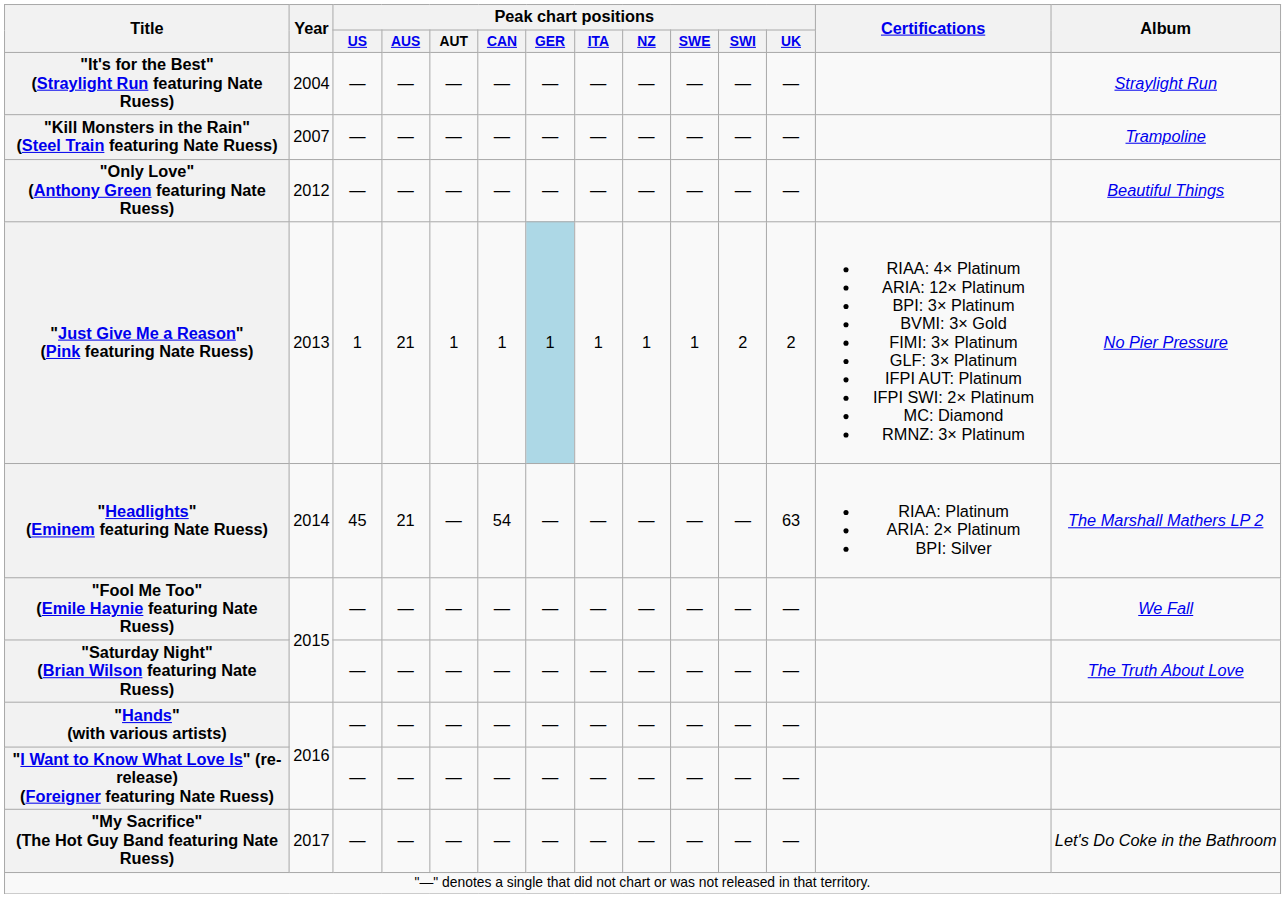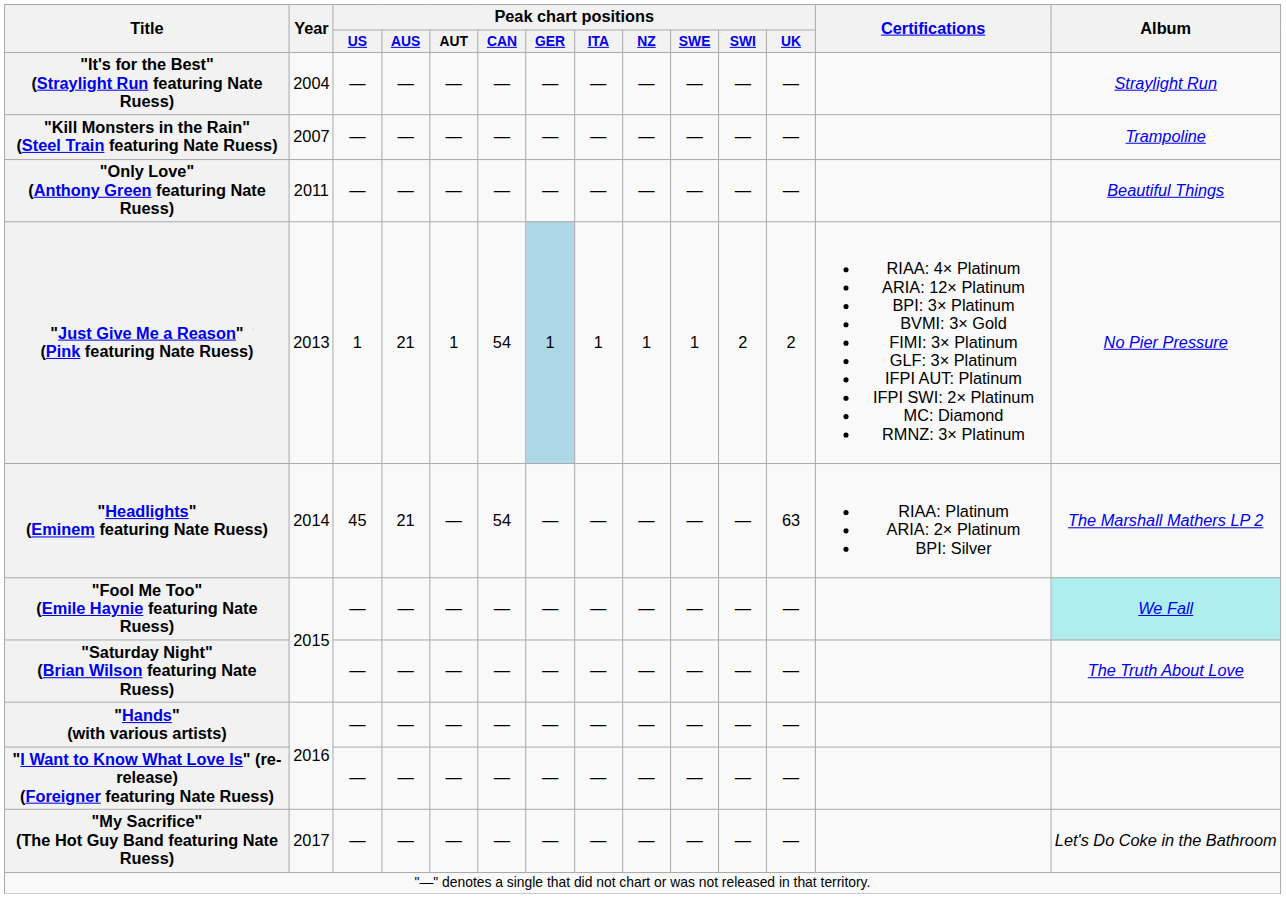 <table class="wikitable plainrowheaders" style="text-align:center;">
 <tr>
 <th scope="col" rowspan="2" style="width:17em;">Title</th>
 <th scope="col" rowspan="2">Year</th>
 <th scope="col" colspan="10">Peak chart positions</th>
 <th scope="col" rowspan="2" style="width:14em;"><a href='#'>Certifications</a></th>
 <th scope="col" rowspan="2">Album</th>
 </tr>
 <tr>
 <th scope="col" style="width:3em; font-size:85%;"><a href='#'>US</a></th>
 <th scope="col" style="width:3em; font-size:85%;"><a href='#'>AUS</a></th>
 <th scope="col" style="width:3em; font-size:85%;">AUT</th>
 <th scope="col" style="width:3em; font-size:85%;"><a href='#'>CAN</a></th>
 <th scope="col" style="width:3em; font-size:85%;"><a href='#'>GER</a></th>
 <th scope="col" style="width:3em; font-size:85%;"><a href='#'>ITA</a></th>
 <th scope="col" style="width:3em; font-size:85%;"><a href='#'>NZ</a></th>
 <th scope="col" style="width:3em; font-size:85%;"><a href='#'>SWE</a></th>
 <th scope="col" style="width:3em; font-size:85%;"><a href='#'>SWI</a></th>
 <th scope="col" style="width:3em; font-size:85%;"><a href='#'>UK</a></th>
 </tr>
 <tr>
 <th scope="row">"It's for the Best"<br><span>(<a href='#'>Straylight Run</a> featuring Nate Ruess)</span></th>
 <td>2004</td>
 <td>—</td>
 <td>—</td>
 <td>—</td>
 <td>—</td>
 <td>—</td>
 <td>—</td>
 <td>—</td>
 <td>—</td>
 <td>—</td>
 <td>—</td>
 <td></td>
 <td><em><a href='#'>Straylight Run</a></em></td>
 </tr>
 <tr>
 <th scope="row">"Kill Monsters in the Rain"<br><span>(<a href='#'>Steel Train</a> featuring Nate Ruess)</span></th>
 <td>2007</td>
 <td>—</td>
 <td>—</td>
 <td>—</td>
 <td>—</td>
 <td>—</td>
 <td>—</td>
 <td>—</td>
 <td>—</td>
 <td>—</td>
 <td>—</td>
 <td></td>
 <td><em><a href='#'>Trampoline</a></em></td>
 </tr>
 <tr>
 <th scope="row">"Only Love"<br><span>(<a href='#'>Anthony Green</a> featuring Nate Ruess)</span></th>
-<td>2012</td>
+<td>2011</td>
 <td>—</td>
 <td>—</td>
 <td>—</td>
 <td>—</td>
 <td>—</td>
 <td>—</td>
 <td>—</td>
 <td>—</td>
 <td>—</td>
 <td>—</td>
 <td></td>
 <td><em><a href='#'>Beautiful Things</a></em></td>
 </tr>
 <tr>
 <th scope="row">"<a href='#'>Just Give Me a Reason</a>"<br><span>(<a href='#'>Pink</a> featuring Nate Ruess)</span></th>
 <td>2013</td>
 <td>1</td>
 <td>21</td>
 <td>1</td>
-<td>1</td>
+<td>54</td>
 <td style="background: lightblue;">1</td>
 <td>1</td>
 <td>1</td>
 <td>1</td>
 <td>2</td>
 <td>2</td>
 <td><br><ul><li>RIAA: 4× Platinum</li><li>ARIA: 12× Platinum</li><li>BPI: 3× Platinum</li><li>BVMI: 3× Gold</li><li>FIMI: 3× Platinum</li><li>GLF: 3× Platinum</li><li>IFPI AUT: Platinum</li><li>IFPI SWI: 2× Platinum</li><li>MC: Diamond</li><li>RMNZ: 3× Platinum</li></ul></td>
 <td><em><a href='#'>No Pier Pressure</a></em></td>
 </tr>
 <tr>
 <th scope="row">"<a href='#'>Headlights</a>"<br><span>(<a href='#'>Eminem</a> featuring Nate Ruess)</span></th>
 <td>2014</td>
 <td>45</td>
 <td>21</td>
 <td>—</td>
 <td>54</td>
 <td>—</td>
 <td>—</td>
 <td>—</td>
 <td>—</td>
 <td>—</td>
 <td>63</td>
 <td><br><ul><li>RIAA: Platinum</li><li>ARIA: 2× Platinum</li><li>BPI: Silver</li></ul></td>
 <td><em><a href='#'>The Marshall Mathers LP 2</a></em></td>
 </tr>
 <tr>
 <th scope="row">"Fool Me Too"<br><span>(<a href='#'>Emile Haynie</a> featuring Nate Ruess)</span></th>
 <td rowspan="2">2015</td>
 <td>—</td>
 <td>—</td>
 <td>—</td>
 <td>—</td>
 <td>—</td>
 <td>—</td>
 <td>—</td>
 <td>—</td>
 <td>—</td>
 <td>—</td>
 <td></td>
-<td><em><a href='#'>We Fall</a></em></td>
+<td style="background: paleturquoise;"><em><a href='#'>We Fall</a></em></td>
 </tr>
 <tr>
 <th scope="row">"Saturday Night"<br><span>(<a href='#'>Brian Wilson</a> featuring Nate Ruess)</span></th>
 <td>—</td>
 <td>—</td>
 <td>—</td>
 <td>—</td>
 <td>—</td>
 <td>—</td>
 <td>—</td>
 <td>—</td>
 <td>—</td>
 <td>—</td>
 <td></td>
 <td><em><a href='#'>The Truth About Love</a></em></td>
 </tr>
 <tr>
 <th scope="row">"<a href='#'>Hands</a>"<br><span>(with various artists)</span></th>
 <td rowspan="2">2016</td>
 <td>—</td>
 <td>—</td>
 <td>—</td>
 <td>—</td>
 <td>—</td>
 <td>—</td>
 <td>—</td>
 <td>—</td>
 <td>—</td>
 <td>—</td>
 <td></td>
 <td></td>
 </tr>
 <tr>
 <th scope="row">"<a href='#'>I Want to Know What Love Is</a>" (re-release)<br><span>(<a href='#'>Foreigner</a> featuring Nate Ruess)</span></th>
 <td>—</td>
 <td>—</td>
 <td>—</td>
 <td>—</td>
 <td>—</td>
 <td>—</td>
 <td>—</td>
 <td>—</td>
 <td>—</td>
 <td>—</td>
 <td></td>
 <td></td>
 </tr>
 <tr>
 <th scope="row">"My Sacrifice" <br><span>(The Hot Guy Band featuring Nate Ruess)</span></th>
 <td>2017</td>
 <td>—</td>
 <td>—</td>
 <td>—</td>
 <td>—</td>
 <td>—</td>
 <td>—</td>
 <td>—</td>
 <td>—</td>
 <td>—</td>
 <td>—</td>
 <td></td>
 <td><em>Let's Do Coke in the Bathroom</em></td>
 </tr>
 <tr>
 <td colspan="18" style="font-size:85%">"—" denotes a single that did not chart or was not released in that territory.</td>
 </tr>
 </table>
